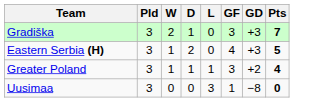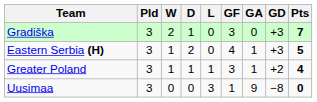 <table class="wikitable" style="text-align:center;">
 <tr>
 <th width=175>Team</th>
 <th width=20 abbr="Played">Pld</th>
 <th width=20 abbr="Won">W</th>
 <th width=20 abbr="Drawn">D</th>
 <th width=20 abbr="Lost">L</th>
 <th width=20 abbr="Goals for">GF</th>
+<th width=20 abbr="Goals against">GA</th>
 <th width=20 abbr="Goal difference">GD</th>
 <th width=20 abbr="Points">Pts</th>
 </tr>
 <tr bgcolor=#ccffcc>
 <td align=left> <a href='#'>Gradiška</a></td>
 <td>3</td>
 <td>2</td>
 <td>1</td>
 <td>0</td>
 <td>3</td>
+<td>0</td>
 <td>+3</td>
 <td><strong>7</strong></td>
 </tr>
 <tr>
 <td align=left> <a href='#'>Eastern Serbia</a> <strong>(H)</strong></td>
 <td>3</td>
 <td>1</td>
 <td>2</td>
 <td>0</td>
 <td>4</td>
+<td>1</td>
 <td>+3</td>
 <td><strong>5</strong></td>
 </tr>
 <tr>
 <td align=left> <a href='#'>Greater Poland</a></td>
 <td>3</td>
 <td>1</td>
 <td>1</td>
 <td>1</td>
 <td>3</td>
+<td>1</td>
 <td>+2</td>
 <td><strong>4</strong></td>
 </tr>
 <tr>
 <td align=left> <a href='#'>Uusimaa</a></td>
 <td>3</td>
 <td>0</td>
 <td>0</td>
 <td>3</td>
 <td>1</td>
+<td>9</td>
 <td>−8</td>
 <td><strong>0</strong></td>
 </tr>
 </table>
